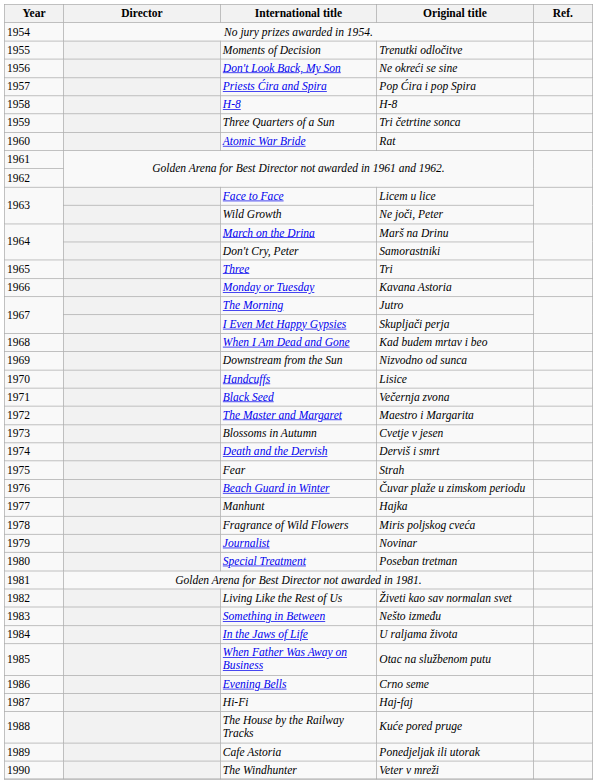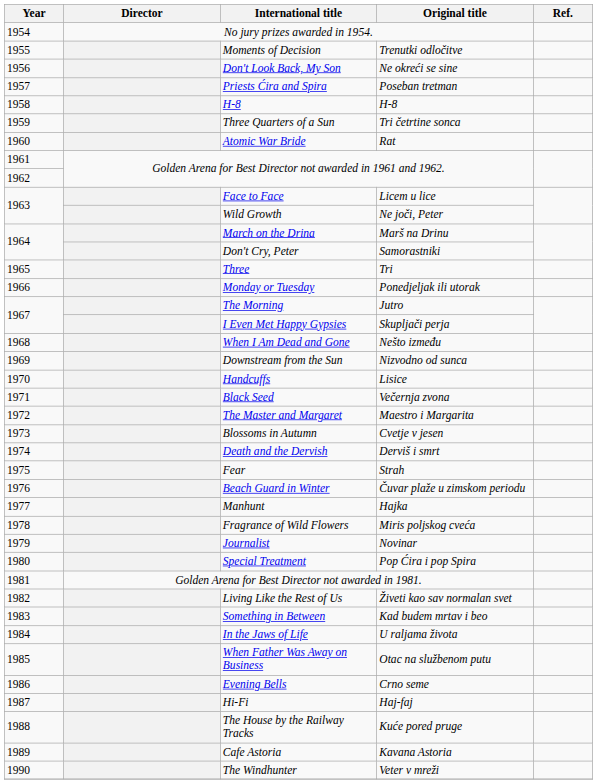 <table class="sortable wikitable plainrowheaders">
 <tr>
 <th scope="col" width=75>Year</th>
 <th scope="col" width=210>Director</th>
 <th scope="col" width=210>International title</th>
 <th scope="col" width=210>Original title</th>
 <th scope="col" width=75>Ref.</th>
 </tr>
 <tr>
 <td align=left>1954 </td>
 <td colspan=3 align=center><em>No jury prizes awarded in 1954.</em></td>
 <td></td>
 </tr>
 <tr>
 <td align=left>1955 </td>
 <th scope=row></th>
 <td><em>Moments of Decision</em></td>
 <td><em>Trenutki odločitve</em></td>
 <td></td>
 </tr>
 <tr>
 <td align=left>1956 </td>
 <th scope=row></th>
 <td><em><a href='#'>Don't Look Back, My Son</a></em></td>
 <td><em>Ne okreći se sine</em></td>
 <td></td>
 </tr>
 <tr>
 <td align=left>1957 </td>
 <th scope=row></th>
 <td><em><a href='#'>Priests Ćira and Spira</a></em></td>
-<td><em>Pop Ćira i pop Spira</em></td>
+<td><em>Poseban tretman</em></td>
 <td></td>
 </tr>
 <tr>
 <td align=left>1958 </td>
 <th scope=row></th>
 <td><em><a href='#'>H-8</a></em></td>
 <td><em>H-8</em></td>
 <td></td>
 </tr>
 <tr>
 <td align=left>1959 </td>
 <th scope=row></th>
 <td><em>Three Quarters of a Sun</em></td>
 <td><em>Tri četrtine sonca</em></td>
 <td></td>
 </tr>
 <tr>
 <td align=left>1960 </td>
 <th scope=row></th>
 <td><em><a href='#'>Atomic War Bride</a></em></td>
 <td><em>Rat</em></td>
 <td></td>
 </tr>
 <tr>
 <td align=left>1961 </td>
 <td colspan=3 align=center rowspan=2><em>Golden Arena for Best Director not awarded in 1961 and 1962.</em></td>
 <td rowspan=2></td>
 </tr>
 <tr>
 <td align=left>1962 </td>
 </tr>
 <tr>
 <td align=left rowspan=2>1963 </td>
 <th scope=row>  </th>
 <td><em><a href='#'>Face to Face</a></em></td>
 <td><em>Licem u lice</em></td>
 <td rowspan=2></td>
 </tr>
 <tr>
 <th scope=row> </th>
 <td><em>Wild Growth</em></td>
 <td><em>Ne joči, Peter</em></td>
 </tr>
 <tr>
 <td align=left rowspan=2>1964 </td>
 <th scope=row> </th>
 <td><em><a href='#'>March on the Drina</a></em></td>
 <td><em>Marš na Drinu</em></td>
 <td rowspan=2></td>
 </tr>
 <tr>
 <th scope=row> </th>
 <td><em>Don't Cry, Peter</em></td>
 <td><em>Samorastniki</em></td>
 </tr>
 <tr>
 <td align=left>1965 </td>
 <th scope=row></th>
 <td><em><a href='#'>Three</a></em></td>
 <td><em>Tri</em></td>
 <td></td>
 </tr>
 <tr>
 <td align=left>1966 </td>
 <th scope=row></th>
 <td><em><a href='#'>Monday or Tuesday</a></em></td>
-<td><em>Kavana Astoria</em></td>
+<td><em>Ponedjeljak ili utorak</em></td>
 <td></td>
 </tr>
 <tr>
 <td align=left rowspan=2>1967 </td>
 <th scope=row> </th>
 <td><em><a href='#'>The Morning</a></em></td>
 <td><em>Jutro</em></td>
 <td rowspan=2></td>
 </tr>
 <tr>
 <th scope=row>  </th>
 <td><em><a href='#'>I Even Met Happy Gypsies</a></em></td>
 <td><em>Skupljači perja</em></td>
 </tr>
 <tr>
 <td align=left>1968 </td>
 <th scope=row></th>
 <td><em><a href='#'>When I Am Dead and Gone</a></em></td>
-<td><em>Kad budem mrtav i beo</em></td>
+<td><em>Nešto između</em></td>
 <td></td>
 </tr>
 <tr>
 <td align=left>1969 </td>
 <th scope=row></th>
 <td><em>Downstream from the Sun</em></td>
 <td><em>Nizvodno od sunca</em></td>
 <td></td>
 </tr>
 <tr>
 <td align=left>1970 </td>
 <th scope=row></th>
 <td><em><a href='#'>Handcuffs</a></em></td>
 <td><em>Lisice</em></td>
 <td></td>
 </tr>
 <tr>
 <td align=left>1971 </td>
 <th scope=row></th>
 <td><em><a href='#'>Black Seed</a></em></td>
 <td><em>Večernja zvona</em></td>
 <td></td>
 </tr>
 <tr>
 <td align=left>1972 </td>
 <th scope=row> </th>
 <td><em><a href='#'>The Master and Margaret</a></em></td>
 <td><em>Maestro i Margarita</em></td>
 <td></td>
 </tr>
 <tr>
 <td align=left>1973 </td>
 <th scope=row></th>
 <td><em>Blossoms in Autumn</em></td>
 <td><em>Cvetje v jesen</em></td>
 <td></td>
 </tr>
 <tr>
 <td align=left>1974 </td>
 <th scope=row></th>
 <td><em><a href='#'>Death and the Dervish</a></em></td>
 <td><em>Derviš i smrt</em></td>
 <td></td>
 </tr>
 <tr>
 <td align=left>1975 </td>
 <th scope=row> </th>
 <td><em>Fear</em></td>
 <td><em>Strah</em></td>
 <td></td>
 </tr>
 <tr>
 <td align=left>1976 </td>
 <th scope=row></th>
 <td><em><a href='#'>Beach Guard in Winter</a></em></td>
 <td><em>Čuvar plaže u zimskom periodu</em></td>
 <td></td>
 </tr>
 <tr>
 <td align=left>1977 </td>
 <th scope=row> </th>
 <td><em>Manhunt</em></td>
 <td><em>Hajka</em></td>
 <td></td>
 </tr>
 <tr>
 <td align=left>1978 </td>
 <th scope=row></th>
 <td><em>Fragrance of Wild Flowers</em></td>
 <td><em>Miris poljskog cveća</em></td>
 <td></td>
 </tr>
 <tr>
 <td align=left>1979 </td>
 <th scope=row></th>
 <td><em><a href='#'>Journalist</a></em></td>
 <td><em>Novinar</em></td>
 <td></td>
 </tr>
 <tr>
 <td align=left>1980 </td>
 <th scope=row> </th>
 <td><em><a href='#'>Special Treatment</a></em></td>
-<td><em>Poseban tretman</em></td>
+<td><em>Pop Ćira i pop Spira</em></td>
 <td></td>
 </tr>
 <tr>
 <td align=left>1981 </td>
 <td colspan=3 align=center><em>Golden Arena for Best Director not awarded in 1981.</em></td>
 <td></td>
 </tr>
 <tr>
 <td align=left>1982 </td>
 <th scope=row></th>
 <td><em>Living Like the Rest of Us</em></td>
 <td><em>Živeti kao sav normalan svet</em></td>
 <td></td>
 </tr>
 <tr>
 <td align=left>1983 </td>
 <th scope=row> </th>
 <td><em><a href='#'>Something in Between</a></em></td>
-<td><em>Nešto između</em></td>
+<td><em>Kad budem mrtav i beo</em></td>
 <td></td>
 </tr>
 <tr>
 <td align=left>1984 </td>
 <th scope=row></th>
 <td><em><a href='#'>In the Jaws of Life</a></em></td>
 <td><em>U raljama života</em></td>
 <td></td>
 </tr>
 <tr>
 <td align=left>1985 </td>
 <th scope=row></th>
 <td><em><a href='#'>When Father Was Away on Business</a></em></td>
 <td><em>Otac na službenom putu</em></td>
 <td></td>
 </tr>
 <tr>
 <td align=left>1986 </td>
 <th scope=row></th>
 <td><em><a href='#'>Evening Bells</a></em></td>
 <td><em>Crno seme</em></td>
 <td></td>
 </tr>
 <tr>
 <td align=left>1987 </td>
 <th scope=row></th>
 <td><em>Hi-Fi</em></td>
 <td><em>Haj-faj</em></td>
 <td></td>
 </tr>
 <tr>
 <td align=left>1988 </td>
 <th scope=row></th>
 <td><em>The House by the Railway Tracks</em></td>
 <td><em>Kuće pored pruge</em></td>
 <td></td>
 </tr>
 <tr>
 <td align=left>1989 </td>
 <th scope=row></th>
 <td><em>Cafe Astoria</em></td>
-<td><em>Ponedjeljak ili utorak</em></td>
+<td><em>Kavana Astoria</em></td>
 <td></td>
 </tr>
 <tr>
 <td align=left>1990 </td>
 <th scope=row></th>
 <td><em>The Windhunter</em></td>
 <td><em>Veter v mreži</em></td>
 <td></td>
 </tr>
 <tr>
 </tr>
 </table>
